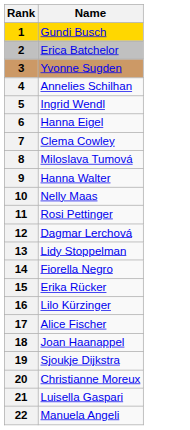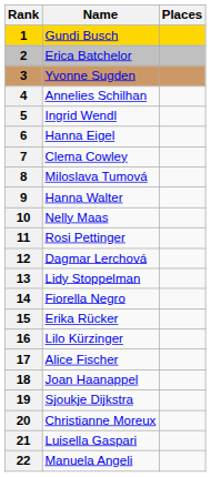 <table class="wikitable">
 <tr>
 <th>Rank</th>
 <th>Name</th>
+<th>Places</th>
 </tr>
 <tr bgcolor="gold">
 <td align="center"><strong>1</strong></td>
 <td> <a href='#'>Gundi Busch</a></td>
+<td></td>
 </tr>
 <tr bgcolor="silver">
 <td align="center"><strong>2</strong></td>
 <td> <a href='#'>Erica Batchelor</a></td>
+<td></td>
 </tr>
 <tr bgcolor="cc9966">
 <td align="center"><strong>3</strong></td>
 <td> <a href='#'>Yvonne Sugden</a></td>
+<td></td>
 </tr>
 <tr>
 <th>4</th>
 <td> <a href='#'>Annelies Schilhan</a></td>
+<td></td>
 </tr>
 <tr>
 <th>5</th>
 <td> <a href='#'>Ingrid Wendl</a></td>
+<td></td>
 </tr>
 <tr>
 <th>6</th>
 <td> <a href='#'>Hanna Eigel</a></td>
+<td></td>
 </tr>
 <tr>
 <th>7</th>
 <td> <a href='#'>Clema Cowley</a></td>
+<td></td>
 </tr>
 <tr>
 <th>8</th>
 <td> <a href='#'>Miloslava Tumová</a></td>
+<td></td>
 </tr>
 <tr>
 <th>9</th>
 <td> <a href='#'>Hanna Walter</a></td>
+<td></td>
 </tr>
 <tr>
 <th>10</th>
 <td> <a href='#'>Nelly Maas</a></td>
+<td></td>
 </tr>
 <tr>
 <th>11</th>
 <td> <a href='#'>Rosi Pettinger</a></td>
+<td></td>
 </tr>
 <tr>
 <th>12</th>
 <td> <a href='#'>Dagmar Lerchová</a></td>
+<td></td>
 </tr>
 <tr>
 <th>13</th>
 <td> <a href='#'>Lidy Stoppelman</a></td>
+<td></td>
 </tr>
 <tr>
 <th>14</th>
 <td> <a href='#'>Fiorella Negro</a></td>
+<td></td>
 </tr>
 <tr>
 <th>15</th>
 <td> <a href='#'>Erika Rücker</a></td>
+<td></td>
 </tr>
 <tr>
 <th>16</th>
 <td> <a href='#'>Lilo Kürzinger</a></td>
+<td></td>
 </tr>
 <tr>
 <th>17</th>
 <td> <a href='#'>Alice Fischer</a></td>
+<td></td>
 </tr>
 <tr>
 <th>18</th>
 <td> <a href='#'>Joan Haanappel</a></td>
+<td></td>
 </tr>
 <tr>
 <th>19</th>
 <td> <a href='#'>Sjoukje Dijkstra</a></td>
+<td></td>
 </tr>
 <tr>
 <th>20</th>
 <td> <a href='#'>Christianne Moreux</a></td>
+<td></td>
 </tr>
 <tr>
 <th>21</th>
 <td> <a href='#'>Luisella Gaspari</a></td>
+<td></td>
 </tr>
 <tr>
 <th>22</th>
 <td> <a href='#'>Manuela Angeli</a></td>
+<td></td>
 </tr>
 </table>
